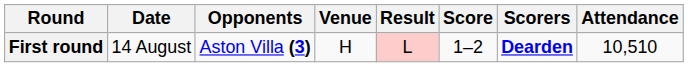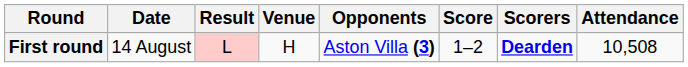 <table class="wikitable" style="text-align:center">
 <tr>
 <th>Round</th>
 <th>Date</th>
+<th>Result</th>
+<th>Venue</th>
 <th>Opponents</th>
-<th>Venue</th>
-<th>Result</th>
 <th>Score</th>
 <th>Scorers</th>
 <th>Attendance</th>
 </tr>
 <tr>
 <th>First round</th>
 <td>14 August</td>
+<td style="background-color:#FFCCCC">L</td>
+<td>H</td>
 <td><a href='#'>Aston Villa</a> <strong>(<a href='#'>3</a>)</strong></td>
-<td>H</td>
-<td style="background-color:#FFCCCC">L</td>
 <td>1–2</td>
 <td align="left"><strong><a href='#'>Dearden</a></strong></td>
-<td>10,510</td>
+<td>10,508</td>
 </tr>
 </table>
